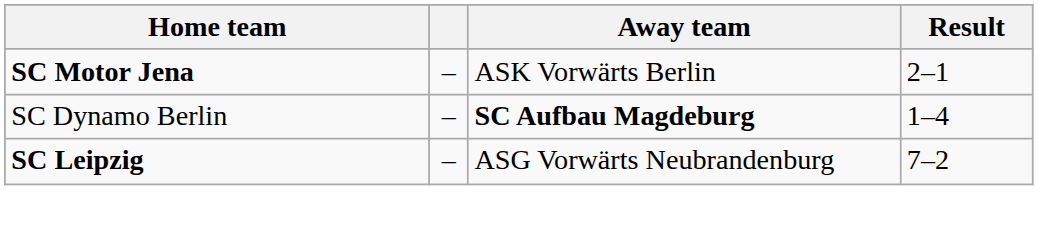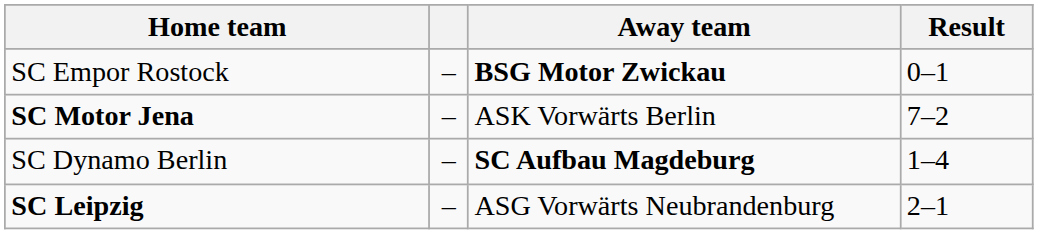 <table class="wikitable" style="width:585px;" border="1">
 <tr>
 <th style="width:250px;" align="left">Home team</th>
 <th style="width:15px;"></th>
 <th style="width:250px;" align="left">Away team</th>
 <th style="width:70px;" align="center;">Result</th>
 </tr>
 <tr>
+<td>SC Empor Rostock</td>
+<td align="center">–</td>
+<td><strong>BSG Motor Zwickau</strong></td>
+<td>0–1</td>
+</tr>
+<tr>
 <td><strong>SC Motor Jena</strong></td>
 <td align="center">–</td>
 <td>ASK Vorwärts Berlin</td>
-<td>2–1</td>
+<td>7–2</td>
 </tr>
 <tr>
 <td>SC Dynamo Berlin</td>
 <td align="center">–</td>
 <td><strong>SC Aufbau Magdeburg</strong></td>
 <td>1–4</td>
 </tr>
 <tr>
 <td><strong>SC Leipzig</strong></td>
 <td align="center">–</td>
 <td>ASG Vorwärts Neubrandenburg</td>
-<td>7–2</td>
+<td>2–1</td>
 </tr>
 </table>
